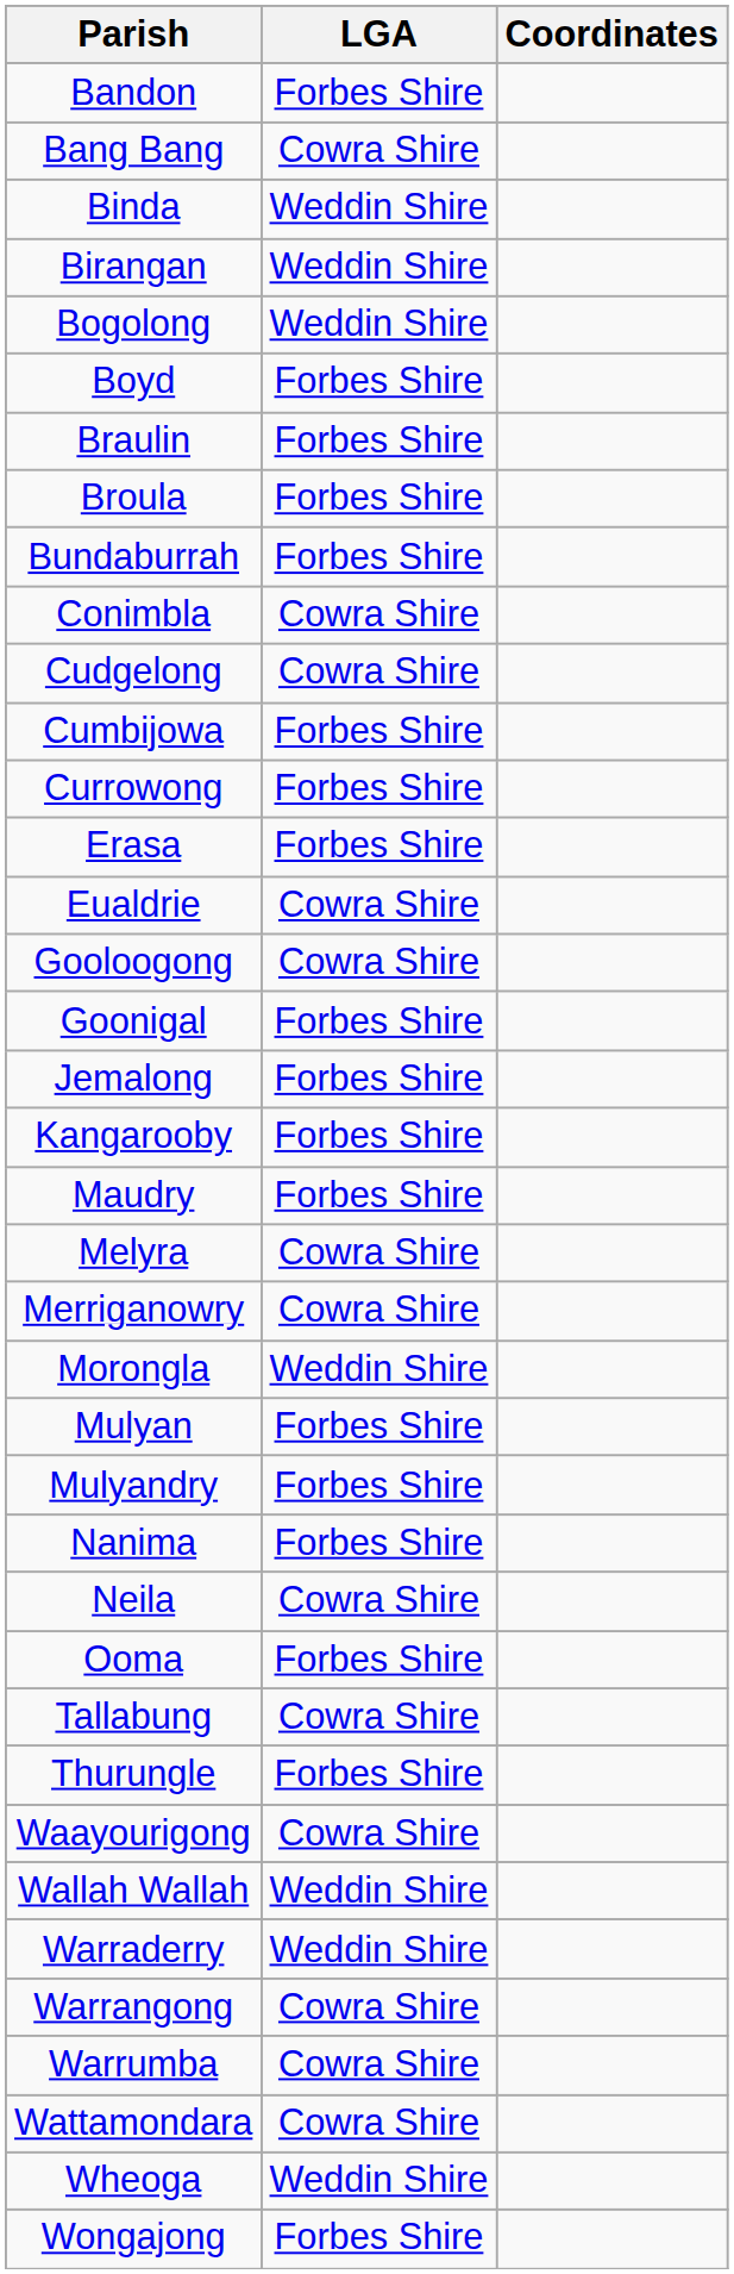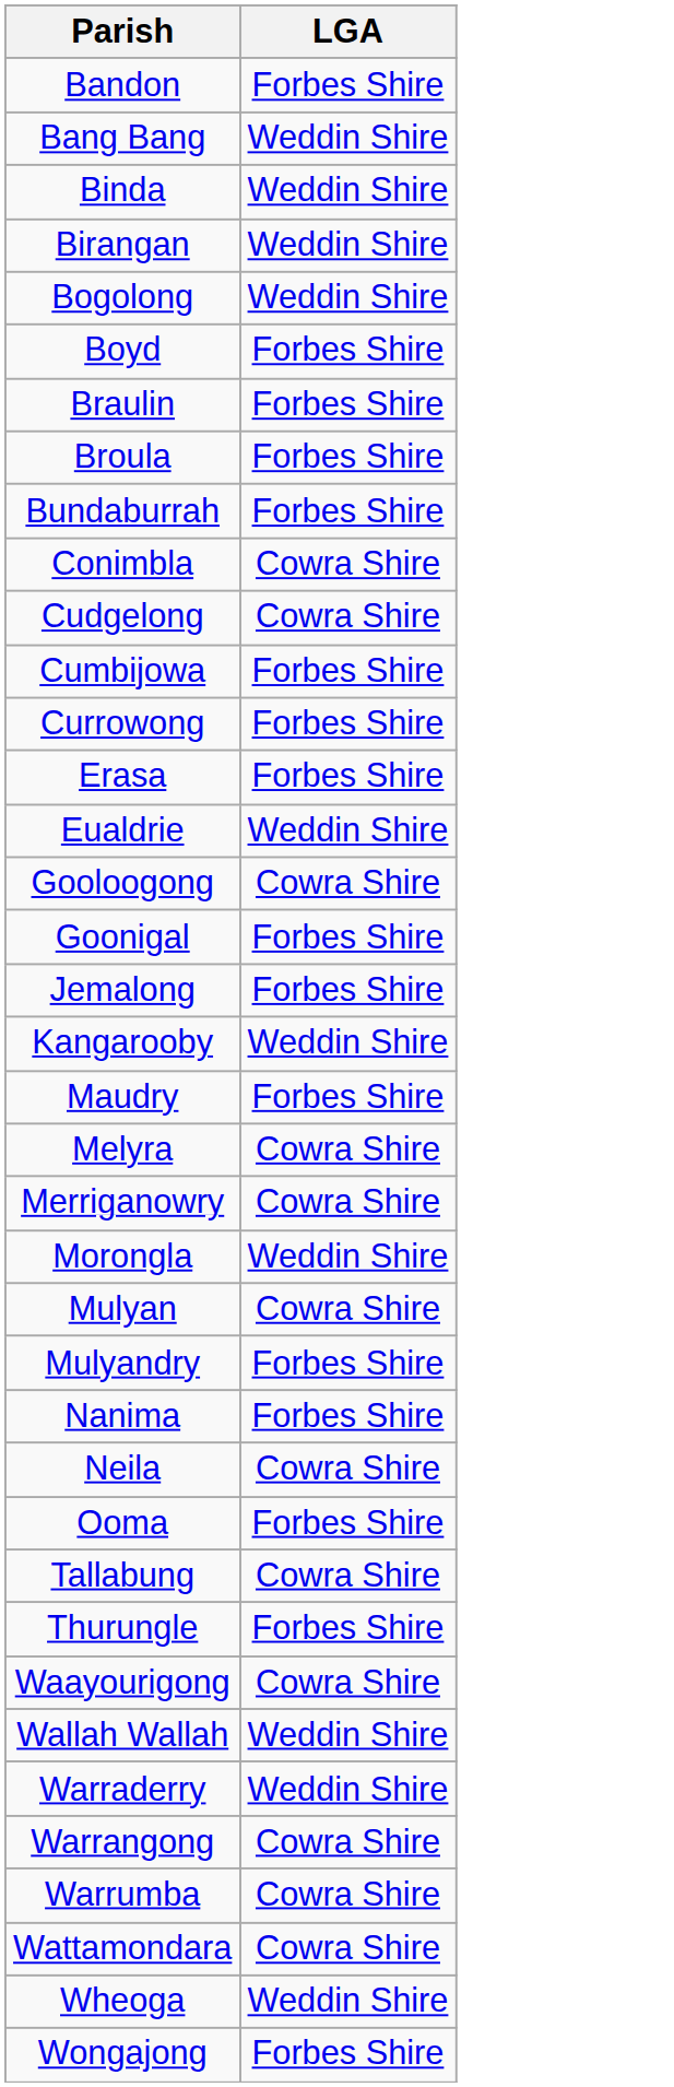 <table class="wikitable" style="text-align:center">
 <tr>
 <th>Parish</th>
 <th>LGA</th>
-<th>Coordinates</th>
 </tr>
 <tr>
 <td><a href='#'>Bandon</a></td>
 <td><a href='#'>Forbes Shire</a></td>
-<td></td>
 </tr>
 <tr>
 <td><a href='#'>Bang Bang</a></td>
-<td><a href='#'>Cowra Shire</a></td>
-<td></td>
+<td><a href='#'>Weddin Shire</a></td>
 </tr>
 <tr>
 <td><a href='#'>Binda</a></td>
 <td><a href='#'>Weddin Shire</a></td>
-<td></td>
 </tr>
 <tr>
 <td><a href='#'>Birangan</a></td>
 <td><a href='#'>Weddin Shire</a></td>
-<td></td>
 </tr>
 <tr>
 <td><a href='#'>Bogolong</a></td>
 <td><a href='#'>Weddin Shire</a></td>
-<td></td>
 </tr>
 <tr>
 <td><a href='#'>Boyd</a></td>
 <td><a href='#'>Forbes Shire</a></td>
-<td></td>
 </tr>
 <tr>
 <td><a href='#'>Braulin</a></td>
 <td><a href='#'>Forbes Shire</a></td>
-<td></td>
 </tr>
 <tr>
 <td><a href='#'>Broula</a></td>
 <td><a href='#'>Forbes Shire</a></td>
-<td></td>
 </tr>
 <tr>
 <td><a href='#'>Bundaburrah</a></td>
 <td><a href='#'>Forbes Shire</a></td>
-<td></td>
 </tr>
 <tr>
 <td><a href='#'>Conimbla</a></td>
 <td><a href='#'>Cowra Shire</a></td>
-<td></td>
 </tr>
 <tr>
 <td><a href='#'>Cudgelong</a></td>
 <td><a href='#'>Cowra Shire</a></td>
-<td></td>
 </tr>
 <tr>
 <td><a href='#'>Cumbijowa</a></td>
 <td><a href='#'>Forbes Shire</a></td>
-<td></td>
 </tr>
 <tr>
 <td><a href='#'>Currowong</a></td>
 <td><a href='#'>Forbes Shire</a></td>
-<td></td>
 </tr>
 <tr>
 <td><a href='#'>Erasa</a></td>
 <td><a href='#'>Forbes Shire</a></td>
-<td></td>
 </tr>
 <tr>
 <td><a href='#'>Eualdrie</a></td>
-<td><a href='#'>Cowra Shire</a></td>
-<td></td>
+<td><a href='#'>Weddin Shire</a></td>
 </tr>
 <tr>
 <td><a href='#'>Gooloogong</a></td>
 <td><a href='#'>Cowra Shire</a></td>
-<td></td>
 </tr>
 <tr>
 <td><a href='#'>Goonigal</a></td>
 <td><a href='#'>Forbes Shire</a></td>
-<td></td>
 </tr>
 <tr>
 <td><a href='#'>Jemalong</a></td>
 <td><a href='#'>Forbes Shire</a></td>
-<td></td>
 </tr>
 <tr>
 <td><a href='#'>Kangarooby</a></td>
-<td><a href='#'>Forbes Shire</a></td>
-<td></td>
+<td><a href='#'>Weddin Shire</a></td>
 </tr>
 <tr>
 <td><a href='#'>Maudry</a></td>
 <td><a href='#'>Forbes Shire</a></td>
-<td></td>
 </tr>
 <tr>
 <td><a href='#'>Melyra</a></td>
 <td><a href='#'>Cowra Shire</a></td>
-<td></td>
 </tr>
 <tr>
 <td><a href='#'>Merriganowry</a></td>
 <td><a href='#'>Cowra Shire</a></td>
-<td></td>
 </tr>
 <tr>
 <td><a href='#'>Morongla</a></td>
 <td><a href='#'>Weddin Shire</a></td>
-<td></td>
 </tr>
 <tr>
 <td><a href='#'>Mulyan</a></td>
-<td><a href='#'>Forbes Shire</a></td>
-<td></td>
+<td><a href='#'>Cowra Shire</a></td>
 </tr>
 <tr>
 <td><a href='#'>Mulyandry</a></td>
 <td><a href='#'>Forbes Shire</a></td>
-<td></td>
 </tr>
 <tr>
 <td><a href='#'>Nanima</a></td>
 <td><a href='#'>Forbes Shire</a></td>
-<td></td>
 </tr>
 <tr>
 <td><a href='#'>Neila</a></td>
 <td><a href='#'>Cowra Shire</a></td>
-<td></td>
 </tr>
 <tr>
 <td><a href='#'>Ooma</a></td>
 <td><a href='#'>Forbes Shire</a></td>
-<td></td>
 </tr>
 <tr>
 <td><a href='#'>Tallabung</a></td>
 <td><a href='#'>Cowra Shire</a></td>
-<td></td>
 </tr>
 <tr>
 <td><a href='#'>Thurungle</a></td>
 <td><a href='#'>Forbes Shire</a></td>
-<td></td>
 </tr>
 <tr>
 <td><a href='#'>Waayourigong</a></td>
 <td><a href='#'>Cowra Shire</a></td>
-<td></td>
 </tr>
 <tr>
 <td><a href='#'>Wallah Wallah</a></td>
 <td><a href='#'>Weddin Shire</a></td>
-<td></td>
 </tr>
 <tr>
 <td><a href='#'>Warraderry</a></td>
 <td><a href='#'>Weddin Shire</a></td>
-<td></td>
 </tr>
 <tr>
 <td><a href='#'>Warrangong</a></td>
 <td><a href='#'>Cowra Shire</a></td>
-<td></td>
 </tr>
 <tr>
 <td><a href='#'>Warrumba</a></td>
 <td><a href='#'>Cowra Shire</a></td>
-<td></td>
 </tr>
 <tr>
 <td><a href='#'>Wattamondara</a></td>
 <td><a href='#'>Cowra Shire</a></td>
-<td></td>
 </tr>
 <tr>
 <td><a href='#'>Wheoga</a></td>
 <td><a href='#'>Weddin Shire</a></td>
-<td></td>
 </tr>
 <tr>
 <td><a href='#'>Wongajong</a></td>
 <td><a href='#'>Forbes Shire</a></td>
-<td></td>
 </tr>
 </table>
